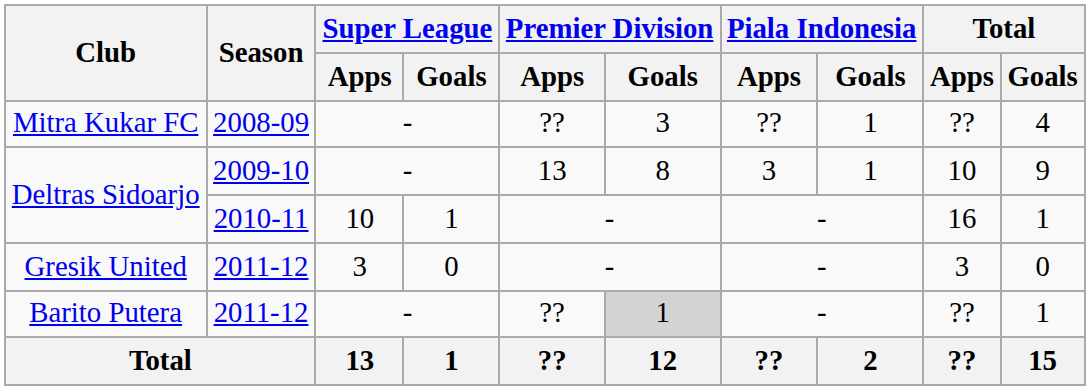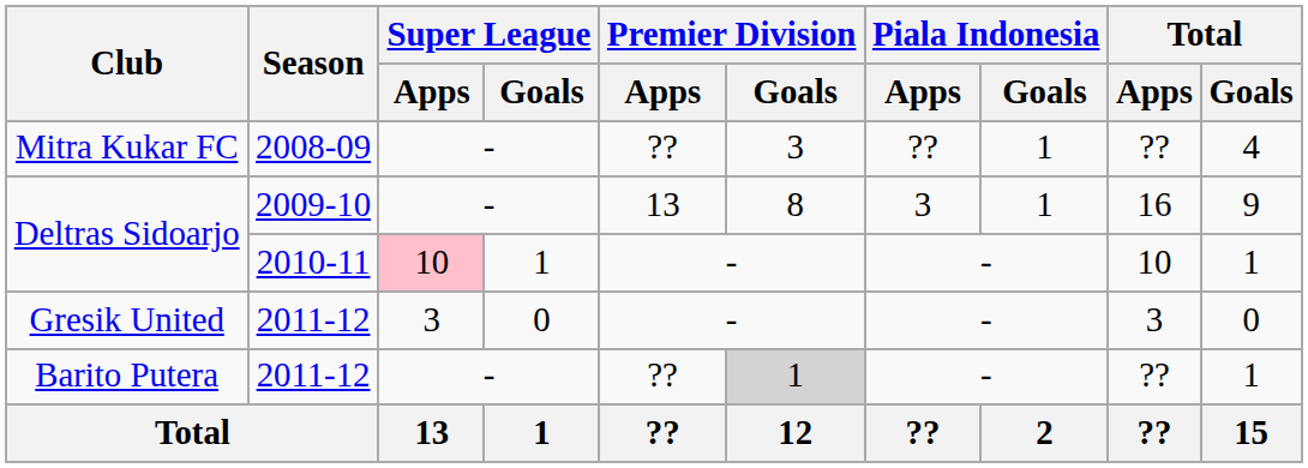 <table class="wikitable" style="font-size:90%; text-align:center;">
 <tr>
 <th rowspan="2">Club</th>
 <th rowspan="2">Season</th>
 <th colspan="2"><a href='#'>Super League</a></th>
 <th colspan="2"><a href='#'>Premier Division</a></th>
 <th colspan="2"><a href='#'>Piala Indonesia</a></th>
 <th colspan="2">Total</th>
 </tr>
 <tr>
 <th>Apps</th>
 <th>Goals</th>
 <th>Apps</th>
 <th>Goals</th>
 <th>Apps</th>
 <th>Goals</th>
 <th>Apps</th>
 <th>Goals</th>
 </tr>
 <tr>
 <td rowspan="1"><a href='#'>Mitra Kukar FC</a></td>
 <td><a href='#'>2008-09</a></td>
 <td colspan="2">-</td>
 <td>??</td>
 <td>3</td>
 <td>??</td>
 <td>1</td>
 <td>??</td>
 <td>4</td>
 </tr>
 <tr>
 <td rowspan="2"><a href='#'>Deltras Sidoarjo</a></td>
 <td><a href='#'>2009-10</a></td>
 <td colspan="2">-</td>
 <td>13</td>
 <td>8</td>
 <td>3</td>
 <td>1</td>
-<td>10</td>
+<td>16</td>
 <td>9</td>
 </tr>
 <tr>
 <td><a href='#'>2010-11</a></td>
-<td>10</td>
+<td style="background: pink;">10</td>
 <td>1</td>
 <td colspan="2">-</td>
 <td colspan="2">-</td>
-<td>16</td>
+<td>10</td>
 <td>1</td>
 </tr>
 <tr>
 <td rowspan="1"><a href='#'>Gresik United</a></td>
 <td><a href='#'>2011-12</a></td>
 <td>3</td>
 <td>0</td>
 <td colspan="2">-</td>
 <td colspan="2">-</td>
 <td>3</td>
 <td>0</td>
 </tr>
 <tr>
 <td rowspan="1"><a href='#'>Barito Putera</a></td>
 <td><a href='#'>2011-12</a></td>
 <td colspan="2">-</td>
 <td>??</td>
 <td style="background: lightgrey;">1</td>
 <td colspan="2">-</td>
 <td>??</td>
 <td>1</td>
 </tr>
 <tr>
 <th colspan="2">Total</th>
 <th>13</th>
 <th>1</th>
 <th>??</th>
 <th>12</th>
 <th>??</th>
 <th>2</th>
 <th>??</th>
 <th>15</th>
 </tr>
 </table>
